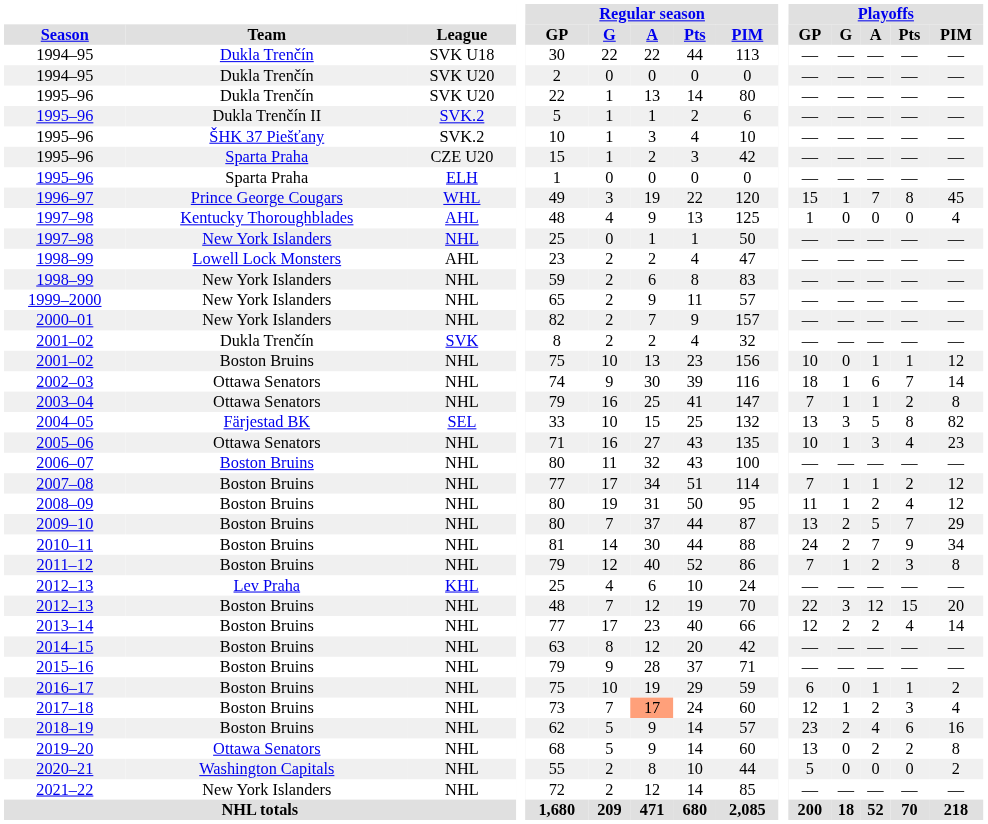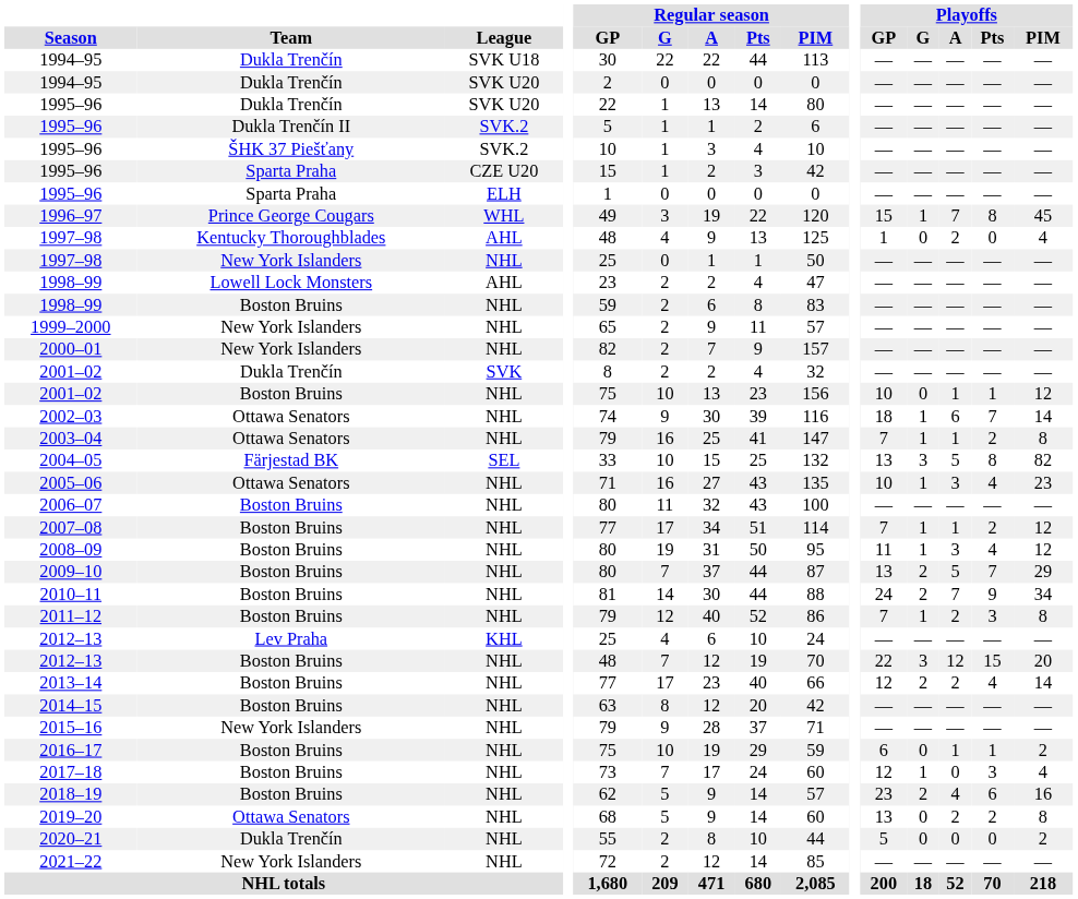 <table border="0" cellpadding="1" cellspacing="0" style="text-align:center; width:60em">
 <tr bgcolor="#e0e0e0">
 <th colspan="3" bgcolor="#ffffff"> </th>
 <th rowspan="100" bgcolor="#ffffff"> </th>
 <th colspan="5"><a href='#'>Regular season</a></th>
 <th rowspan="100" bgcolor="#ffffff"> </th>
 <th colspan="5"><a href='#'>Playoffs</a></th>
 </tr>
 <tr bgcolor="#e0e0e0">
 <th><a href='#'>Season</a></th>
 <th>Team</th>
 <th>League</th>
 <th>GP</th>
 <th><a href='#'>G</a></th>
 <th><a href='#'>A</a></th>
 <th><a href='#'>Pts</a></th>
 <th><a href='#'>PIM</a></th>
 <th>GP</th>
 <th>G</th>
 <th>A</th>
 <th>Pts</th>
 <th>PIM</th>
 </tr>
 <tr>
 <td>1994–95</td>
 <td><a href='#'>Dukla Trenčín</a></td>
 <td>SVK U18</td>
 <td>30</td>
 <td>22</td>
 <td>22</td>
 <td>44</td>
 <td>113</td>
 <td>—</td>
 <td>—</td>
 <td>—</td>
 <td>—</td>
 <td>—</td>
 </tr>
 <tr bgcolor="#f0f0f0">
 <td>1994–95</td>
 <td>Dukla Trenčín</td>
 <td>SVK U20</td>
 <td>2</td>
 <td>0</td>
 <td>0</td>
 <td>0</td>
 <td>0</td>
 <td>—</td>
 <td>—</td>
 <td>—</td>
 <td>—</td>
 <td>—</td>
 </tr>
 <tr>
 <td>1995–96</td>
 <td>Dukla Trenčín</td>
 <td>SVK U20</td>
 <td>22</td>
 <td>1</td>
 <td>13</td>
 <td>14</td>
 <td>80</td>
 <td>—</td>
 <td>—</td>
 <td>—</td>
 <td>—</td>
 <td>—</td>
 </tr>
 <tr bgcolor="#f0f0f0">
 <td><a href='#'>1995–96</a></td>
 <td>Dukla Trenčín II</td>
 <td><a href='#'>SVK.2</a></td>
 <td>5</td>
 <td>1</td>
 <td>1</td>
 <td>2</td>
 <td>6</td>
 <td>—</td>
 <td>—</td>
 <td>—</td>
 <td>—</td>
 <td>—</td>
 </tr>
 <tr>
 <td>1995–96</td>
 <td><a href='#'>ŠHK 37 Piešťany</a></td>
 <td>SVK.2</td>
 <td>10</td>
 <td>1</td>
 <td>3</td>
 <td>4</td>
 <td>10</td>
 <td>—</td>
 <td>—</td>
 <td>—</td>
 <td>—</td>
 <td>—</td>
 </tr>
 <tr bgcolor="#f0f0f0">
 <td>1995–96</td>
 <td><a href='#'>Sparta Praha</a></td>
 <td>CZE U20</td>
 <td>15</td>
 <td>1</td>
 <td>2</td>
 <td>3</td>
 <td>42</td>
 <td>—</td>
 <td>—</td>
 <td>—</td>
 <td>—</td>
 <td>—</td>
 </tr>
 <tr>
 <td><a href='#'>1995–96</a></td>
 <td>Sparta Praha</td>
 <td><a href='#'>ELH</a></td>
 <td>1</td>
 <td>0</td>
 <td>0</td>
 <td>0</td>
 <td>0</td>
 <td>—</td>
 <td>—</td>
 <td>—</td>
 <td>—</td>
 <td>—</td>
 </tr>
 <tr style="background:#f0f0f0;">
 <td><a href='#'>1996–97</a></td>
 <td><a href='#'>Prince George Cougars</a></td>
 <td><a href='#'>WHL</a></td>
 <td>49</td>
 <td>3</td>
 <td>19</td>
 <td>22</td>
 <td>120</td>
 <td>15</td>
 <td>1</td>
 <td>7</td>
 <td>8</td>
 <td>45</td>
 </tr>
 <tr>
 <td><a href='#'>1997–98</a></td>
 <td><a href='#'>Kentucky Thoroughblades</a></td>
 <td><a href='#'>AHL</a></td>
 <td>48</td>
 <td>4</td>
 <td>9</td>
 <td>13</td>
 <td>125</td>
 <td>1</td>
 <td>0</td>
-<td>0</td>
+<td>2</td>
 <td>0</td>
 <td>4</td>
 </tr>
 <tr style="background:#f0f0f0;">
 <td><a href='#'>1997–98</a></td>
 <td><a href='#'>New York Islanders</a></td>
 <td><a href='#'>NHL</a></td>
 <td>25</td>
 <td>0</td>
 <td>1</td>
 <td>1</td>
 <td>50</td>
 <td>—</td>
 <td>—</td>
 <td>—</td>
 <td>—</td>
 <td>—</td>
 </tr>
 <tr>
 <td><a href='#'>1998–99</a></td>
 <td><a href='#'>Lowell Lock Monsters</a></td>
 <td>AHL</td>
 <td>23</td>
 <td>2</td>
 <td>2</td>
 <td>4</td>
 <td>47</td>
 <td>—</td>
 <td>—</td>
 <td>—</td>
 <td>—</td>
 <td>—</td>
 </tr>
 <tr style="background:#f0f0f0;">
 <td><a href='#'>1998–99</a></td>
-<td>New York Islanders</td>
+<td>Boston Bruins</td>
 <td>NHL</td>
 <td>59</td>
 <td>2</td>
 <td>6</td>
 <td>8</td>
 <td>83</td>
 <td>—</td>
 <td>—</td>
 <td>—</td>
 <td>—</td>
 <td>—</td>
 </tr>
 <tr>
 <td><a href='#'>1999–2000</a></td>
 <td>New York Islanders</td>
 <td>NHL</td>
 <td>65</td>
 <td>2</td>
 <td>9</td>
 <td>11</td>
 <td>57</td>
 <td>—</td>
 <td>—</td>
 <td>—</td>
 <td>—</td>
 <td>—</td>
 </tr>
 <tr style="background:#f0f0f0;">
 <td><a href='#'>2000–01</a></td>
 <td>New York Islanders</td>
 <td>NHL</td>
 <td>82</td>
 <td>2</td>
 <td>7</td>
 <td>9</td>
 <td>157</td>
 <td>—</td>
 <td>—</td>
 <td>—</td>
 <td>—</td>
 <td>—</td>
 </tr>
 <tr>
 <td><a href='#'>2001–02</a></td>
 <td>Dukla Trenčín</td>
 <td><a href='#'>SVK</a></td>
 <td>8</td>
 <td>2</td>
 <td>2</td>
 <td>4</td>
 <td>32</td>
 <td>—</td>
 <td>—</td>
 <td>—</td>
 <td>—</td>
 <td>—</td>
 </tr>
 <tr style="background:#f0f0f0;">
 <td><a href='#'>2001–02</a></td>
 <td>Boston Bruins</td>
 <td>NHL</td>
 <td>75</td>
 <td>10</td>
 <td>13</td>
 <td>23</td>
 <td>156</td>
 <td>10</td>
 <td>0</td>
 <td>1</td>
 <td>1</td>
 <td>12</td>
 </tr>
 <tr>
 <td><a href='#'>2002–03</a></td>
 <td>Ottawa Senators</td>
 <td>NHL</td>
 <td>74</td>
 <td>9</td>
 <td>30</td>
 <td>39</td>
 <td>116</td>
 <td>18</td>
 <td>1</td>
 <td>6</td>
 <td>7</td>
 <td>14</td>
 </tr>
 <tr style="background:#f0f0f0;">
 <td><a href='#'>2003–04</a></td>
 <td>Ottawa Senators</td>
 <td>NHL</td>
 <td>79</td>
 <td>16</td>
 <td>25</td>
 <td>41</td>
 <td>147</td>
 <td>7</td>
 <td>1</td>
 <td>1</td>
 <td>2</td>
 <td>8</td>
 </tr>
 <tr>
 <td><a href='#'>2004–05</a></td>
 <td><a href='#'>Färjestad BK</a></td>
 <td><a href='#'>SEL</a></td>
 <td>33</td>
 <td>10</td>
 <td>15</td>
 <td>25</td>
 <td>132</td>
 <td>13</td>
 <td>3</td>
 <td>5</td>
 <td>8</td>
 <td>82</td>
 </tr>
 <tr style="background:#f0f0f0;">
 <td><a href='#'>2005–06</a></td>
 <td>Ottawa Senators</td>
 <td>NHL</td>
 <td>71</td>
 <td>16</td>
 <td>27</td>
 <td>43</td>
 <td>135</td>
 <td>10</td>
 <td>1</td>
 <td>3</td>
 <td>4</td>
 <td>23</td>
 </tr>
 <tr>
 <td><a href='#'>2006–07</a></td>
 <td><a href='#'>Boston Bruins</a></td>
 <td>NHL</td>
 <td>80</td>
 <td>11</td>
 <td>32</td>
 <td>43</td>
 <td>100</td>
 <td>—</td>
 <td>—</td>
 <td>—</td>
 <td>—</td>
 <td>—</td>
 </tr>
 <tr style="background:#f0f0f0;">
 <td><a href='#'>2007–08</a></td>
 <td>Boston Bruins</td>
 <td>NHL</td>
 <td>77</td>
 <td>17</td>
 <td>34</td>
 <td>51</td>
 <td>114</td>
 <td>7</td>
 <td>1</td>
 <td>1</td>
 <td>2</td>
 <td>12</td>
 </tr>
 <tr>
 <td><a href='#'>2008–09</a></td>
 <td>Boston Bruins</td>
 <td>NHL</td>
 <td>80</td>
 <td>19</td>
 <td>31</td>
 <td>50</td>
 <td>95</td>
 <td>11</td>
 <td>1</td>
-<td>2</td>
+<td>3</td>
 <td>4</td>
 <td>12</td>
 </tr>
 <tr style="background:#f0f0f0;">
 <td><a href='#'>2009–10</a></td>
 <td>Boston Bruins</td>
 <td>NHL</td>
 <td>80</td>
 <td>7</td>
 <td>37</td>
 <td>44</td>
 <td>87</td>
 <td>13</td>
 <td>2</td>
 <td>5</td>
 <td>7</td>
 <td>29</td>
 </tr>
 <tr>
 <td><a href='#'>2010–11</a></td>
 <td>Boston Bruins</td>
 <td>NHL</td>
 <td>81</td>
 <td>14</td>
 <td>30</td>
 <td>44</td>
 <td>88</td>
 <td>24</td>
 <td>2</td>
 <td>7</td>
 <td>9</td>
 <td>34</td>
 </tr>
 <tr style="background:#f0f0f0;">
 <td><a href='#'>2011–12</a></td>
 <td>Boston Bruins</td>
 <td>NHL</td>
 <td>79</td>
 <td>12</td>
 <td>40</td>
 <td>52</td>
 <td>86</td>
 <td>7</td>
 <td>1</td>
 <td>2</td>
 <td>3</td>
 <td>8</td>
 </tr>
 <tr>
 <td><a href='#'>2012–13</a></td>
 <td><a href='#'>Lev Praha</a></td>
 <td><a href='#'>KHL</a></td>
 <td>25</td>
 <td>4</td>
 <td>6</td>
 <td>10</td>
 <td>24</td>
 <td>—</td>
 <td>—</td>
 <td>—</td>
 <td>—</td>
 <td>—</td>
 </tr>
 <tr style="background:#f0f0f0;">
 <td><a href='#'>2012–13</a></td>
 <td>Boston Bruins</td>
 <td>NHL</td>
 <td>48</td>
 <td>7</td>
 <td>12</td>
 <td>19</td>
 <td>70</td>
 <td>22</td>
 <td>3</td>
 <td>12</td>
 <td>15</td>
 <td>20</td>
 </tr>
 <tr>
 <td><a href='#'>2013–14</a></td>
 <td>Boston Bruins</td>
 <td>NHL</td>
 <td>77</td>
 <td>17</td>
 <td>23</td>
 <td>40</td>
 <td>66</td>
 <td>12</td>
 <td>2</td>
 <td>2</td>
 <td>4</td>
 <td>14</td>
 </tr>
 <tr style="background:#f0f0f0;">
 <td><a href='#'>2014–15</a></td>
 <td>Boston Bruins</td>
 <td>NHL</td>
 <td>63</td>
 <td>8</td>
 <td>12</td>
 <td>20</td>
 <td>42</td>
 <td>—</td>
 <td>—</td>
 <td>—</td>
 <td>—</td>
 <td>—</td>
 </tr>
 <tr>
 <td><a href='#'>2015–16</a></td>
-<td>Boston Bruins</td>
+<td>New York Islanders</td>
 <td>NHL</td>
 <td>79</td>
 <td>9</td>
 <td>28</td>
 <td>37</td>
 <td>71</td>
 <td>—</td>
 <td>—</td>
 <td>—</td>
 <td>—</td>
 <td>—</td>
 </tr>
 <tr style="background:#f0f0f0;">
 <td><a href='#'>2016–17</a></td>
 <td>Boston Bruins</td>
 <td>NHL</td>
 <td>75</td>
 <td>10</td>
 <td>19</td>
 <td>29</td>
 <td>59</td>
 <td>6</td>
 <td>0</td>
 <td>1</td>
 <td>1</td>
 <td>2</td>
 </tr>
 <tr>
 <td><a href='#'>2017–18</a></td>
 <td>Boston Bruins</td>
 <td>NHL</td>
 <td>73</td>
 <td>7</td>
-<td style="background: lightsalmon;">17</td>
+<td>17</td>
 <td>24</td>
 <td>60</td>
 <td>12</td>
 <td>1</td>
-<td>2</td>
+<td>0</td>
 <td>3</td>
 <td>4</td>
 </tr>
 <tr style="background:#f0f0f0;">
 <td><a href='#'>2018–19</a></td>
 <td>Boston Bruins</td>
 <td>NHL</td>
 <td>62</td>
 <td>5</td>
 <td>9</td>
 <td>14</td>
 <td>57</td>
 <td>23</td>
 <td>2</td>
 <td>4</td>
 <td>6</td>
 <td>16</td>
 </tr>
 <tr>
 <td><a href='#'>2019–20</a></td>
 <td><a href='#'>Ottawa Senators</a></td>
 <td>NHL</td>
 <td>68</td>
 <td>5</td>
 <td>9</td>
 <td>14</td>
 <td>60</td>
 <td>13</td>
 <td>0</td>
 <td>2</td>
 <td>2</td>
 <td>8</td>
 </tr>
 <tr style="background:#f0f0f0;">
 <td><a href='#'>2020–21</a></td>
-<td><a href='#'>Washington Capitals</a></td>
+<td>Dukla Trenčín</td>
 <td>NHL</td>
 <td>55</td>
 <td>2</td>
 <td>8</td>
 <td>10</td>
 <td>44</td>
 <td>5</td>
 <td>0</td>
 <td>0</td>
 <td>0</td>
 <td>2</td>
 </tr>
 <tr>
 <td><a href='#'>2021–22</a></td>
 <td>New York Islanders</td>
 <td>NHL</td>
 <td>72</td>
 <td>2</td>
 <td>12</td>
 <td>14</td>
 <td>85</td>
 <td>—</td>
 <td>—</td>
 <td>—</td>
 <td>—</td>
 <td>—</td>
 </tr>
 <tr style="background:#e0e0e0;">
 <th colspan="3">NHL totals</th>
 <th>1,680</th>
 <th>209</th>
 <th>471</th>
 <th>680</th>
 <th>2,085</th>
 <th>200</th>
 <th>18</th>
 <th>52</th>
 <th>70</th>
 <th>218</th>
 </tr>
 </table>
